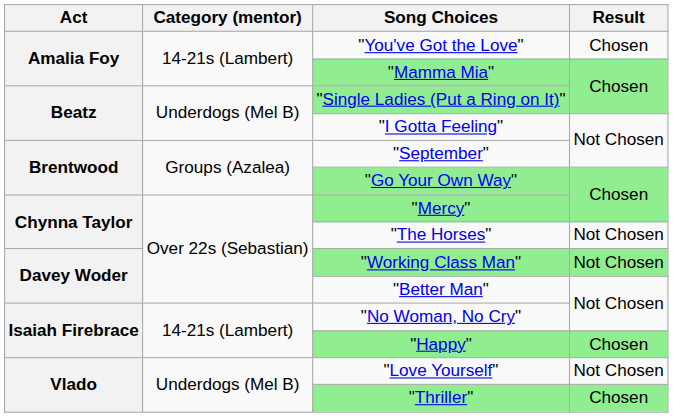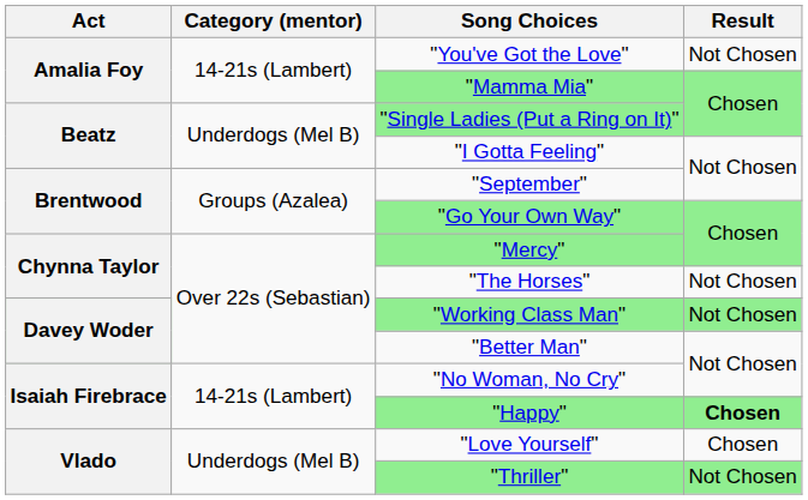 <table class="wikitable plainrowheaders" style="text-align:center;">
 <tr>
 <th scope="col">Act</th>
 <th scope="col">Category (mentor)</th>
 <th scope="col">Song Choices</th>
 <th scope="col">Result</th>
 </tr>
 <tr>
 <th scope="row" rowspan="2">Amalia Foy</th>
 <td rowspan=2>14-21s (Lambert)</td>
 <td>"<a href='#'>You've Got the Love</a>"</td>
-<td>Chosen</td>
+<td>Not Chosen</td>
 </tr>
 <tr style="background:lightgreen;">
 <td>"<a href='#'>Mamma Mia</a>"</td>
 <td rowspan=2>Chosen</td>
 </tr>
 <tr>
 <th scope="row" rowspan="2">Beatz</th>
 <td rowspan=2>Underdogs (Mel B)</td>
 <td style="background:lightgreen;">"<a href='#'>Single Ladies (Put a Ring on It)</a>"</td>
 </tr>
 <tr>
 <td>"<a href='#'>I Gotta Feeling</a>"</td>
 <td rowspan=2>Not Chosen</td>
 </tr>
 <tr>
 <th scope="row" rowspan="2">Brentwood</th>
 <td rowspan=2>Groups (Azalea)</td>
 <td>"<a href='#'>September</a>"</td>
 </tr>
 <tr style="background:lightgreen;">
 <td>"<a href='#'>Go Your Own Way</a>"</td>
 <td rowspan=2>Chosen</td>
 </tr>
 <tr>
 <th scope="row" rowspan="2">Chynna Taylor</th>
 <td rowspan=4>Over 22s (Sebastian)</td>
 <td style="background:lightgreen;">"<a href='#'>Mercy</a>"</td>
 </tr>
 <tr>
 <td>"<a href='#'>The Horses</a>"</td>
 <td>Not Chosen</td>
 </tr>
 <tr style="background:lightgreen;">
 <th scope="row" rowspan="2">Davey Woder</th>
 <td>"<a href='#'>Working Class Man</a>"</td>
 <td>Not Chosen</td>
 </tr>
 <tr>
 <td>"<a href='#'>Better Man</a>"</td>
 <td rowspan=2>Not Chosen</td>
 </tr>
 <tr>
 <th scope="row" rowspan="2">Isaiah Firebrace</th>
 <td rowspan=2>14-21s (Lambert)</td>
 <td>"<a href='#'>No Woman, No Cry</a>"</td>
 </tr>
 <tr style="background:lightgreen;">
 <td>"<a href='#'>Happy</a>"</td>
-<td>Chosen</td>
+<td><strong>Chosen</strong></td>
 </tr>
 <tr>
 <th scope="row" rowspan="2">Vlado</th>
 <td rowspan=2>Underdogs (Mel B)</td>
 <td>"<a href='#'>Love Yourself</a>"</td>
-<td>Not Chosen</td>
+<td>Chosen</td>
 </tr>
 <tr style="background:lightgreen;">
 <td>"<a href='#'>Thriller</a>"</td>
-<td>Chosen</td>
+<td>Not Chosen</td>
 </tr>
 </table>
